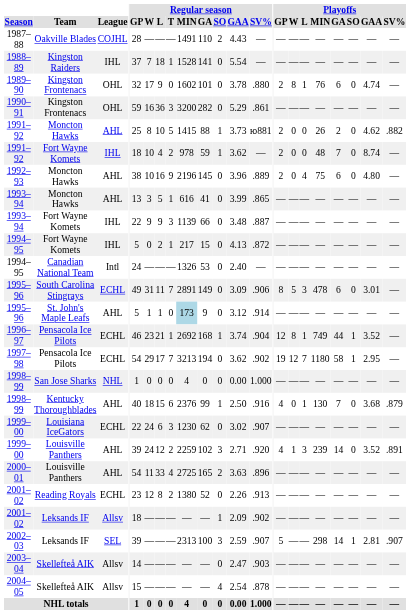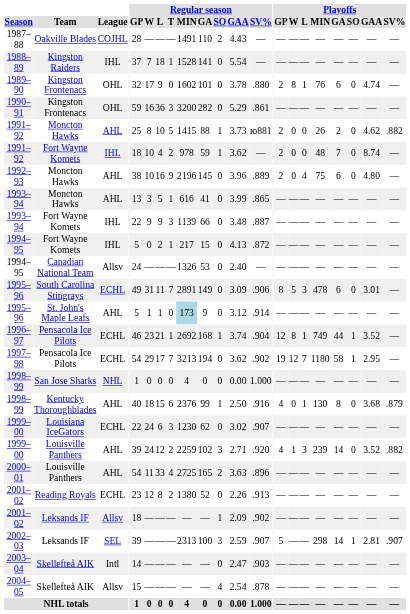 <table border="0" cellpadding="1" cellspacing="0" style="width:90%; text-align:center;">
 <tr bgcolor="#e0e0e0">
 <th colspan="3" bgcolor="#ffffff"></th>
 <th rowspan="99" bgcolor="#ffffff"></th>
 <th colspan="9" bgcolor="#e0e0e0"><a href='#'>Regular season</a></th>
 <th rowspan="99" bgcolor="#ffffff"></th>
 <th colspan="8" bgcolor="#e0e0e0"><a href='#'>Playoffs</a></th>
 </tr>
 <tr bgcolor="#e0e0e0">
 <th><a href='#'>Season</a></th>
 <th>Team</th>
 <th>League</th>
 <th>GP</th>
 <th>W</th>
 <th>L</th>
 <th>T</th>
 <th>MIN</th>
 <th>GA</th>
 <th><a href='#'>SO</a></th>
 <th><a href='#'>GAA</a></th>
 <th><a href='#'>SV%</a></th>
 <th>GP</th>
 <th>W</th>
 <th>L</th>
 <th>MIN</th>
 <th>GA</th>
 <th>SO</th>
 <th>GAA</th>
 <th>SV%</th>
 </tr>
 <tr>
 <td>1987–88</td>
 <td><a href='#'>Oakville Blades</a></td>
 <td><a href='#'>COJHL</a></td>
 <td>28</td>
 <td>—</td>
 <td>—</td>
 <td>—</td>
 <td>1491</td>
 <td>110</td>
 <td>2</td>
 <td>4.43</td>
 <td>—</td>
 <td>—</td>
 <td>—</td>
 <td>—</td>
 <td>—</td>
 <td>—</td>
 <td>—</td>
 <td>—</td>
 <td>—</td>
 </tr>
 <tr bgcolor="#f0f0f0">
 <td><a href='#'>1988–89</a></td>
 <td><a href='#'>Kingston Raiders</a></td>
 <td>IHL</td>
 <td>37</td>
 <td>7</td>
 <td>18</td>
 <td>1</td>
 <td>1528</td>
 <td>141</td>
 <td>0</td>
 <td>5.54</td>
 <td>—</td>
 <td>—</td>
 <td>—</td>
 <td>—</td>
 <td>—</td>
 <td>—</td>
 <td>—</td>
 <td>—</td>
 <td>—</td>
 </tr>
 <tr>
 <td><a href='#'>1989–90</a></td>
 <td><a href='#'>Kingston Frontenacs</a></td>
 <td>OHL</td>
 <td>32</td>
 <td>17</td>
 <td>9</td>
 <td>0</td>
 <td>1602</td>
 <td>101</td>
 <td>0</td>
 <td>3.78</td>
 <td>.880</td>
 <td>2</td>
 <td>8</td>
 <td>1</td>
 <td>76</td>
 <td>6</td>
 <td>0</td>
 <td>4.74</td>
 <td>—</td>
 </tr>
 <tr bgcolor="#f0f0f0">
 <td><a href='#'>1990–91</a></td>
 <td>Kingston Frontenacs</td>
 <td>OHL</td>
 <td>59</td>
 <td>16</td>
 <td>36</td>
 <td>3</td>
 <td>3200</td>
 <td>282</td>
 <td>0</td>
 <td>5.29</td>
 <td>.861</td>
 <td>—</td>
 <td>—</td>
 <td>—</td>
 <td>—</td>
 <td>—</td>
 <td>—</td>
 <td>—</td>
 <td>—</td>
 </tr>
 <tr>
 <td><a href='#'>1991–92</a></td>
 <td><a href='#'>Moncton Hawks</a></td>
 <td><a href='#'>AHL</a></td>
 <td>25</td>
 <td>8</td>
 <td>10</td>
 <td>5</td>
 <td>1415</td>
 <td>88</td>
 <td>1</td>
 <td>3.73</td>
 <td>ю881</td>
 <td>2</td>
 <td>0</td>
 <td>0</td>
 <td>26</td>
 <td>2</td>
 <td>0</td>
 <td>4.62</td>
 <td>.882</td>
 </tr>
 <tr bgcolor="#f0f0f0">
 <td><a href='#'>1991–92</a></td>
 <td><a href='#'>Fort Wayne Komets</a></td>
 <td><a href='#'>IHL</a></td>
 <td>18</td>
 <td>10</td>
 <td>4</td>
 <td>2</td>
 <td>978</td>
 <td>59</td>
 <td>1</td>
 <td>3.62</td>
 <td>—</td>
 <td>2</td>
 <td>0</td>
 <td>0</td>
 <td>48</td>
 <td>7</td>
 <td>0</td>
 <td>8.74</td>
 <td>—</td>
 </tr>
 <tr>
 <td><a href='#'>1992–93</a></td>
 <td>Moncton Hawks</td>
 <td>AHL</td>
 <td>38</td>
 <td>10</td>
 <td>16</td>
 <td>9</td>
 <td>2196</td>
 <td>145</td>
 <td>0</td>
 <td>3.96</td>
 <td>.889</td>
 <td>2</td>
 <td>0</td>
 <td>4</td>
 <td>75</td>
 <td>6</td>
 <td>0</td>
 <td>4.80</td>
 <td>—</td>
 </tr>
 <tr bgcolor="#f0f0f0">
 <td><a href='#'>1993–94</a></td>
 <td>Moncton Hawks</td>
 <td>AHL</td>
 <td>13</td>
 <td>3</td>
 <td>5</td>
 <td>1</td>
 <td>616</td>
 <td>41</td>
 <td>0</td>
 <td>3.99</td>
 <td>.865</td>
 <td>—</td>
 <td>—</td>
 <td>—</td>
 <td>—</td>
 <td>—</td>
 <td>—</td>
 <td>—</td>
 <td>—</td>
 </tr>
 <tr>
 <td><a href='#'>1993–94</a></td>
 <td>Fort Wayne Komets</td>
 <td>IHL</td>
 <td>22</td>
 <td>9</td>
 <td>9</td>
 <td>3</td>
 <td>1139</td>
 <td>66</td>
 <td>0</td>
 <td>3.48</td>
 <td>.887</td>
 <td>—</td>
 <td>—</td>
 <td>—</td>
 <td>—</td>
 <td>—</td>
 <td>—</td>
 <td>—</td>
 <td>—</td>
 </tr>
 <tr bgcolor="#f0f0f0">
 <td><a href='#'>1994–95</a></td>
 <td>Fort Wayne Komets</td>
 <td>IHL</td>
 <td>5</td>
 <td>0</td>
 <td>2</td>
 <td>1</td>
 <td>217</td>
 <td>15</td>
 <td>0</td>
 <td>4.13</td>
 <td>.872</td>
 <td>—</td>
 <td>—</td>
 <td>—</td>
 <td>—</td>
 <td>—</td>
 <td>—</td>
 <td>—</td>
 <td>—</td>
 </tr>
 <tr>
 <td>1994–95</td>
 <td><a href='#'>Canadian National Team</a></td>
-<td>Intl</td>
+<td>Allsv</td>
 <td>24</td>
 <td>—</td>
 <td>—</td>
 <td>—</td>
 <td>1326</td>
 <td>53</td>
 <td>0</td>
 <td>2.40</td>
 <td>—</td>
 <td>—</td>
 <td>—</td>
 <td>—</td>
 <td>—</td>
 <td>—</td>
 <td>—</td>
 <td>—</td>
 <td>—</td>
 </tr>
 <tr bgcolor="#f0f0f0">
 <td><a href='#'>1995–96</a></td>
 <td><a href='#'>South Carolina Stingrays</a></td>
 <td><a href='#'>ECHL</a></td>
 <td>49</td>
 <td>31</td>
 <td>11</td>
 <td>7</td>
 <td>2891</td>
 <td>149</td>
 <td>0</td>
 <td>3.09</td>
 <td>.906</td>
 <td>8</td>
 <td>5</td>
 <td>3</td>
 <td>478</td>
 <td>6</td>
 <td>0</td>
 <td>3.01</td>
 <td>—</td>
 </tr>
 <tr>
 <td><a href='#'>1995–96</a></td>
 <td><a href='#'>St. John's Maple Leafs</a></td>
 <td>AHL</td>
 <td>5</td>
 <td>1</td>
 <td>1</td>
 <td>0</td>
 <td style="background: lightblue;">173</td>
 <td>9</td>
 <td>0</td>
 <td>3.12</td>
 <td>.914</td>
 <td>—</td>
 <td>—</td>
 <td>—</td>
 <td>—</td>
 <td>—</td>
 <td>—</td>
 <td>—</td>
 <td>—</td>
 </tr>
 <tr bgcolor="#f0f0f0">
 <td><a href='#'>1996–97</a></td>
 <td><a href='#'>Pensacola Ice Pilots</a></td>
 <td>ECHL</td>
 <td>46</td>
 <td>23</td>
 <td>21</td>
 <td>1</td>
 <td>2692</td>
 <td>168</td>
 <td>1</td>
 <td>3.74</td>
 <td>.904</td>
 <td>12</td>
 <td>8</td>
 <td>1</td>
 <td>749</td>
 <td>44</td>
 <td>1</td>
 <td>3.52</td>
 <td>—</td>
 </tr>
 <tr>
 <td><a href='#'>1997–98</a></td>
 <td>Pensacola Ice Pilots</td>
 <td>ECHL</td>
 <td>54</td>
 <td>29</td>
 <td>17</td>
 <td>7</td>
 <td>3213</td>
 <td>194</td>
 <td>0</td>
 <td>3.62</td>
 <td>.902</td>
 <td>19</td>
 <td>12</td>
 <td>7</td>
 <td>1180</td>
 <td>58</td>
 <td>1</td>
 <td>2.95</td>
 <td>—</td>
 </tr>
 <tr bgcolor="#f0f0f0">
 <td><a href='#'>1998–99</a></td>
 <td><a href='#'>San Jose Sharks</a></td>
 <td><a href='#'>NHL</a></td>
 <td>1</td>
 <td>0</td>
 <td>0</td>
 <td>0</td>
 <td>4</td>
 <td>0</td>
 <td>0</td>
 <td>0.00</td>
 <td>1.000</td>
 <td>—</td>
 <td>—</td>
 <td>—</td>
 <td>—</td>
 <td>—</td>
 <td>—</td>
 <td>—</td>
 <td>—</td>
 </tr>
 <tr>
 <td><a href='#'>1998–99</a></td>
 <td><a href='#'>Kentucky Thoroughblades</a></td>
 <td>AHL</td>
 <td>40</td>
 <td>18</td>
 <td>15</td>
 <td>6</td>
 <td>2376</td>
 <td>99</td>
 <td>1</td>
 <td>2.50</td>
 <td>.916</td>
 <td>4</td>
 <td>0</td>
 <td>1</td>
 <td>130</td>
-<td>7</td>
+<td>8</td>
 <td>0</td>
 <td>3.68</td>
 <td>.879</td>
 </tr>
 <tr bgcolor="#f0f0f0">
 <td><a href='#'>1999–00</a></td>
 <td><a href='#'>Louisiana IceGators</a></td>
 <td>ECHL</td>
 <td>22</td>
 <td>24</td>
 <td>6</td>
 <td>3</td>
 <td>1230</td>
 <td>62</td>
 <td>0</td>
 <td>3.02</td>
 <td>.907</td>
 <td>—</td>
 <td>—</td>
 <td>—</td>
 <td>—</td>
 <td>—</td>
 <td>—</td>
 <td>—</td>
 <td>—</td>
 </tr>
 <tr>
 <td><a href='#'>1999–00</a></td>
 <td><a href='#'>Louisville Panthers</a></td>
 <td>AHL</td>
 <td>39</td>
 <td>24</td>
 <td>12</td>
 <td>2</td>
 <td>2259</td>
 <td>102</td>
 <td>3</td>
 <td>2.71</td>
 <td>.920</td>
 <td>4</td>
 <td>1</td>
 <td>3</td>
 <td>239</td>
 <td>14</td>
 <td>0</td>
 <td>3.52</td>
-<td>.891</td>
+<td>.882</td>
 </tr>
 <tr bgcolor="#f0f0f0">
 <td><a href='#'>2000–01</a></td>
 <td>Louisville Panthers</td>
 <td>AHL</td>
 <td>54</td>
 <td>11</td>
 <td>33</td>
 <td>4</td>
 <td>2725</td>
 <td>165</td>
 <td>2</td>
 <td>3.63</td>
 <td>.896</td>
 <td>—</td>
 <td>—</td>
 <td>—</td>
 <td>—</td>
 <td>—</td>
 <td>—</td>
 <td>—</td>
 <td>—</td>
 </tr>
 <tr>
 <td><a href='#'>2001–02</a></td>
 <td><a href='#'>Reading Royals</a></td>
 <td>ECHL</td>
 <td>23</td>
 <td>12</td>
 <td>8</td>
 <td>2</td>
 <td>1380</td>
 <td>52</td>
 <td>0</td>
 <td>2.26</td>
 <td>.913</td>
 <td>—</td>
 <td>—</td>
 <td>—</td>
 <td>—</td>
 <td>—</td>
 <td>—</td>
 <td>—</td>
 <td>—</td>
 </tr>
 <tr bgcolor="#f0f0f0">
 <td><a href='#'>2001–02</a></td>
 <td><a href='#'>Leksands IF</a></td>
 <td><a href='#'>Allsv</a></td>
 <td>18</td>
 <td>—</td>
 <td>—</td>
 <td>—</td>
 <td>—</td>
 <td>—</td>
 <td>1</td>
 <td>2.09</td>
 <td>.902</td>
 <td>—</td>
 <td>—</td>
 <td>—</td>
 <td>—</td>
 <td>—</td>
 <td>—</td>
 <td>—</td>
 <td>—</td>
 </tr>
 <tr>
 <td><a href='#'>2002–03</a></td>
 <td>Leksands IF</td>
 <td><a href='#'>SEL</a></td>
 <td>39</td>
 <td>—</td>
 <td>—</td>
 <td>—</td>
 <td>2313</td>
 <td>100</td>
 <td>3</td>
 <td>2.59</td>
 <td>.907</td>
 <td>5</td>
 <td>—</td>
 <td>—</td>
 <td>298</td>
 <td>14</td>
 <td>1</td>
 <td>2.81</td>
 <td>.907</td>
 </tr>
 <tr bgcolor="#f0f0f0">
 <td><a href='#'>2003–04</a></td>
 <td><a href='#'>Skellefteå AIK</a></td>
-<td>Allsv</td>
+<td>Intl</td>
 <td>14</td>
 <td>—</td>
 <td>—</td>
 <td>—</td>
 <td>—</td>
 <td>—</td>
 <td>0</td>
 <td>2.47</td>
 <td>.903</td>
 <td>—</td>
 <td>—</td>
 <td>—</td>
 <td>—</td>
 <td>—</td>
 <td>—</td>
 <td>—</td>
 <td>—</td>
 </tr>
 <tr>
 <td><a href='#'>2004–05</a></td>
 <td>Skellefteå AIK</td>
 <td>Allsv</td>
 <td>15</td>
 <td>—</td>
 <td>—</td>
 <td>—</td>
 <td>—</td>
 <td>—</td>
 <td>4</td>
 <td>2.54</td>
 <td>.878</td>
 <td>—</td>
 <td>—</td>
 <td>—</td>
 <td>—</td>
 <td>—</td>
 <td>—</td>
 <td>—</td>
 <td>—</td>
 </tr>
 <tr bgcolor="#e0e0e0">
 <th colspan=3>NHL totals</th>
 <th>1</th>
 <th>0</th>
 <th>0</th>
 <th>0</th>
 <th>4</th>
 <th>0</th>
 <th>0</th>
 <th>0.00</th>
 <th>1.000</th>
 <th>—</th>
 <th>—</th>
 <th>—</th>
 <th>—</th>
 <th>—</th>
 <th>—</th>
 <th>—</th>
 <th>—</th>
 </tr>
 </table>
